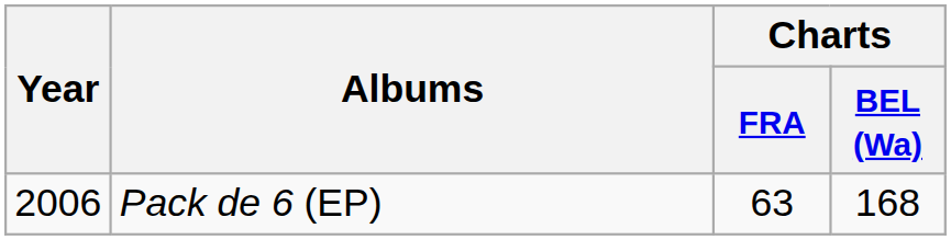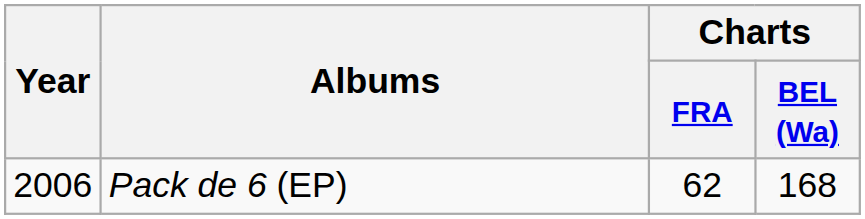 <table class="wikitable">
 <tr>
 <th align="center" rowspan="2" width="10">Year</th>
 <th align="center" rowspan="2" width="240">Albums</th>
 <th align="center" colspan="2">Charts</th>
 </tr>
 <tr>
 <th width="40"><small><a href='#'>FRA</a></small><br></th>
 <th width="40"><small><a href='#'>BEL<br>(Wa)</a></small><br></th>
 </tr>
 <tr>
 <td align="center">2006</td>
 <td><em>Pack de 6</em> (EP)</td>
-<td align="center">63</td>
+<td align="center">62</td>
 <td align="center">168</td>
 </tr>
 </table>
